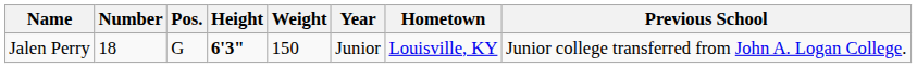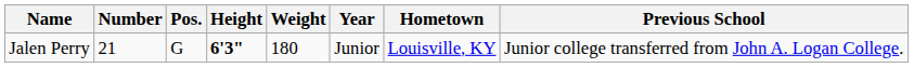 <table class="wikitable sortable" border="1">
 <tr>
 <th>Name</th>
 <th>Number</th>
 <th>Pos.</th>
 <th>Height</th>
 <th>Weight</th>
 <th>Year</th>
 <th>Hometown</th>
 <th class="unsortable">Previous School</th>
 </tr>
 <tr>
 <td>Jalen Perry</td>
-<td>18</td>
+<td>21</td>
 <td>G</td>
 <td><strong>6'3"</strong></td>
-<td>150</td>
+<td>180</td>
 <td>Junior</td>
 <td><a href='#'>Louisville, KY</a></td>
 <td>Junior college transferred from <a href='#'>John A. Logan College</a>.</td>
 </tr>
 </table>
